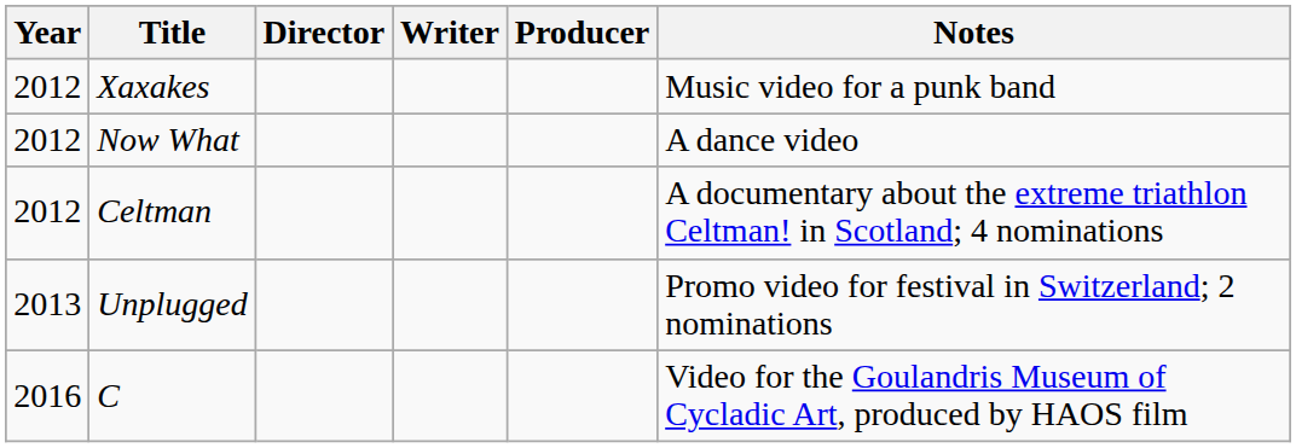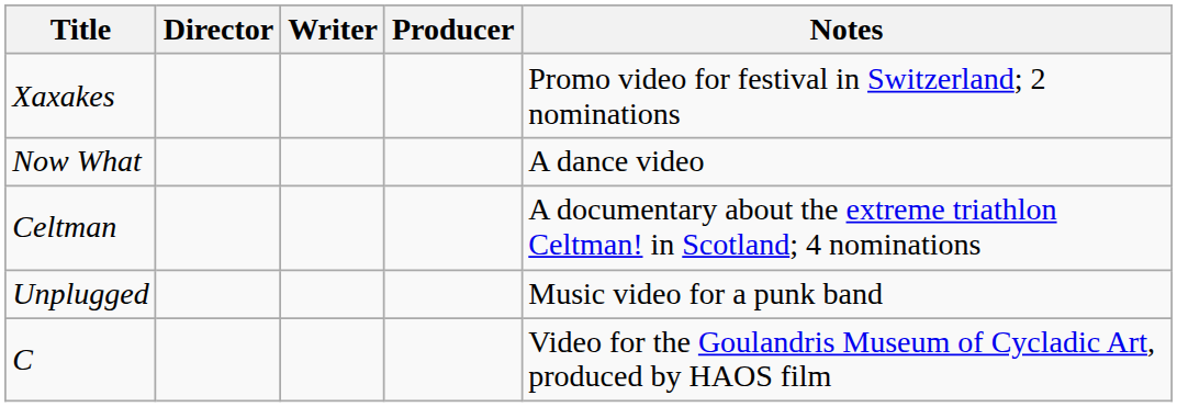 <table class="wikitable unsortable">
 <tr>
-<th>Year</th>
 <th>Title</th>
 <th>Director</th>
 <th>Writer</th>
 <th>Producer</th>
 <th>Notes</th>
 </tr>
 <tr>
-<td>2012</td>
 <td><em> Xaxakes</em></td>
 <td></td>
 <td></td>
 <td></td>
-<td>Music video for a punk band</td>
+<td>Promo video for  festival in <a href='#'>Switzerland</a>; 2 nominations</td>
 </tr>
 <tr>
-<td>2012</td>
 <td><em>Now What</em></td>
 <td></td>
 <td></td>
 <td></td>
 <td>A dance video</td>
 </tr>
 <tr>
-<td>2012</td>
 <td><em>Celtman</em></td>
 <td></td>
 <td></td>
 <td></td>
 <td>A documentary about the <a href='#'>extreme triathlon Celtman!</a> in <a href='#'>Scotland</a>; 4 nominations</td>
 </tr>
 <tr>
-<td>2013</td>
 <td><em>Unplugged</em></td>
 <td></td>
 <td></td>
 <td></td>
-<td>Promo video for  festival in <a href='#'>Switzerland</a>; 2 nominations</td>
+<td>Music video for a punk band</td>
 </tr>
 <tr>
-<td>2016</td>
 <td><em>C</em></td>
 <td></td>
 <td></td>
 <td></td>
 <td>Video for the <a href='#'>Goulandris Museum of Cycladic Art</a>, produced by HAOS film</td>
 </tr>
 </table>
